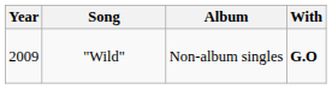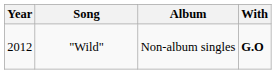 <table class="wikitable">
 <tr>
 <th>Year</th>
 <th>Song</th>
 <th>Album</th>
 <th>With</th>
 </tr>
 <tr>
-<td>2009</td>
+<td>2012</td>
 <td><blockquote>"Wild"</blockquote></td>
 <td>Non-album singles</td>
 <td><strong>G.O</strong></td>
 </tr>
 </table>
